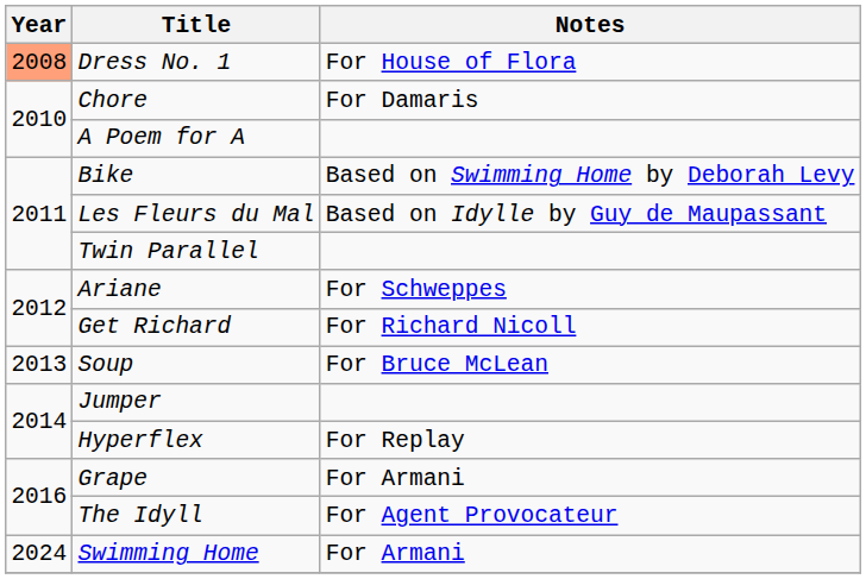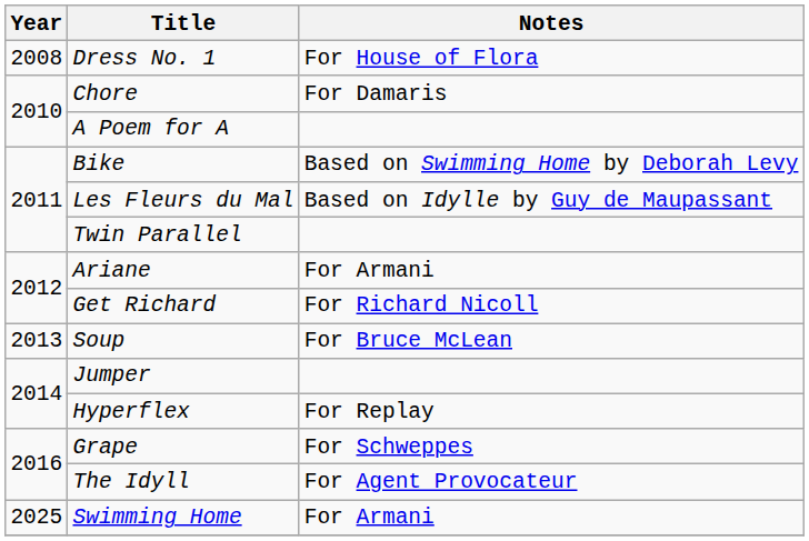 <table class="wikitable sortable">
 <tr>
 <th>Year</th>
 <th>Title</th>
 <th class="unsortable">Notes</th>
 </tr>
 <tr>
-<td style="background: lightsalmon;">2008</td>
+<td>2008</td>
 <td><em>Dress No. 1</em></td>
 <td>For <a href='#'>House of Flora</a></td>
 </tr>
 <tr>
 <td rowspan="2">2010</td>
 <td><em>Chore</em></td>
 <td>For Damaris</td>
 </tr>
 <tr>
 <td><em>A Poem for A</em></td>
 <td></td>
 </tr>
 <tr>
 <td rowspan="3">2011</td>
 <td><em>Bike</em></td>
 <td>Based on <em><a href='#'>Swimming Home</a></em> by <a href='#'>Deborah Levy</a></td>
 </tr>
 <tr>
 <td><em>Les Fleurs du Mal</em></td>
 <td>Based on <em>Idylle</em> by <a href='#'>Guy de Maupassant</a></td>
 </tr>
 <tr>
 <td><em>Twin Parallel</em></td>
 <td></td>
 </tr>
 <tr>
 <td rowspan="2">2012</td>
 <td><em>Ariane</em></td>
-<td>For <a href='#'>Schweppes</a></td>
+<td>For Armani</td>
 </tr>
 <tr>
 <td><em>Get Richard</em></td>
 <td>For <a href='#'>Richard Nicoll</a></td>
 </tr>
 <tr>
 <td>2013</td>
 <td><em>Soup</em></td>
 <td>For <a href='#'>Bruce McLean</a></td>
 </tr>
 <tr>
 <td rowspan="2">2014</td>
 <td><em>Jumper</em></td>
 <td></td>
 </tr>
 <tr>
 <td><em>Hyperflex</em></td>
 <td>For Replay</td>
 </tr>
 <tr>
 <td rowspan="2">2016</td>
 <td><em>Grape</em></td>
-<td>For Armani</td>
+<td>For <a href='#'>Schweppes</a></td>
 </tr>
 <tr>
 <td><em>The Idyll</em></td>
 <td>For <a href='#'>Agent Provocateur</a></td>
 </tr>
 <tr>
-<td>2024</td>
+<td>2025</td>
 <td><em><a href='#'>Swimming Home</a></em></td>
 <td>For <a href='#'>Armani</a></td>
 </tr>
 <tr>
 </tr>
 </table>
